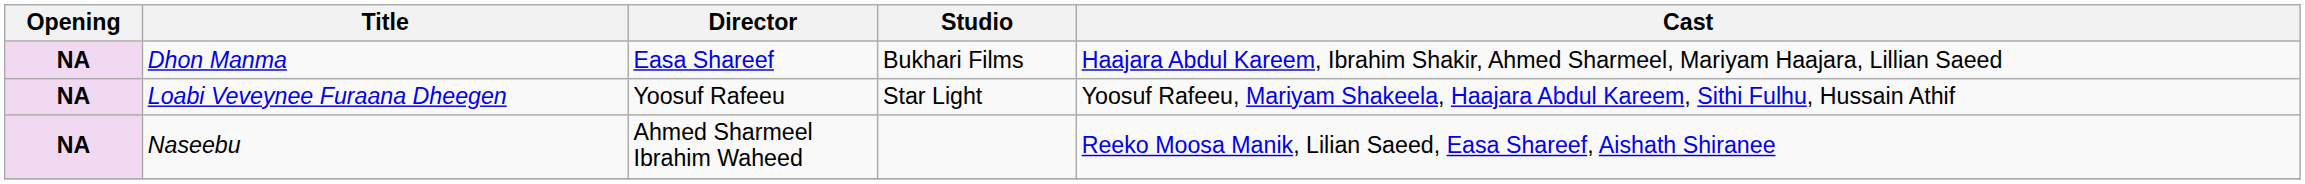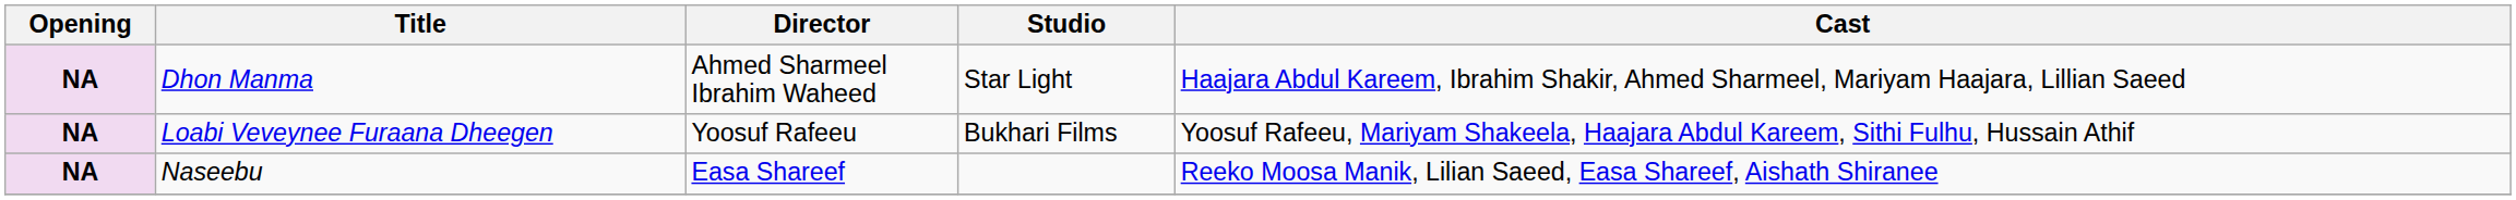 <table class="wikitable plainrowheaders" width="100%">
 <tr>
 <th scope="col" colspan="2">Opening</th>
 <th scope="col">Title</th>
 <th scope="col">Director</th>
 <th scope="col">Studio</th>
 <th scope="col">Cast</th>
 </tr>
 <tr>
 <td colspan="2" style="text-align:center; background:#f1daf1;"><strong>NA</strong></td>
 <td><em><a href='#'>Dhon Manma</a></em></td>
-<td><a href='#'>Easa Shareef</a></td>
-<td>Bukhari Films</td>
+<td>Ahmed Sharmeel<br>Ibrahim Waheed</td>
+<td>Star Light</td>
 <td><a href='#'>Haajara Abdul Kareem</a>, Ibrahim Shakir, Ahmed Sharmeel, Mariyam Haajara, Lillian Saeed</td>
 </tr>
 <tr>
 <td colspan="2" style="text-align:center; background:#f1daf1;"><strong>NA</strong></td>
 <td><em><a href='#'>Loabi Veveynee Furaana Dheegen</a></em></td>
 <td>Yoosuf Rafeeu</td>
-<td>Star Light</td>
+<td>Bukhari Films</td>
 <td>Yoosuf Rafeeu, <a href='#'>Mariyam Shakeela</a>, <a href='#'>Haajara Abdul Kareem</a>, <a href='#'>Sithi Fulhu</a>, Hussain Athif</td>
 </tr>
 <tr>
 <td colspan="2" style="text-align:center; background:#f1daf1;"><strong>NA</strong></td>
 <td><em>Naseebu</em></td>
-<td>Ahmed Sharmeel<br>Ibrahim Waheed</td>
+<td><a href='#'>Easa Shareef</a></td>
 <td></td>
 <td><a href='#'>Reeko Moosa Manik</a>, Lilian Saeed, <a href='#'>Easa Shareef</a>, <a href='#'>Aishath Shiranee</a></td>
 </tr>
 <tr>
 </tr>
 </table>
